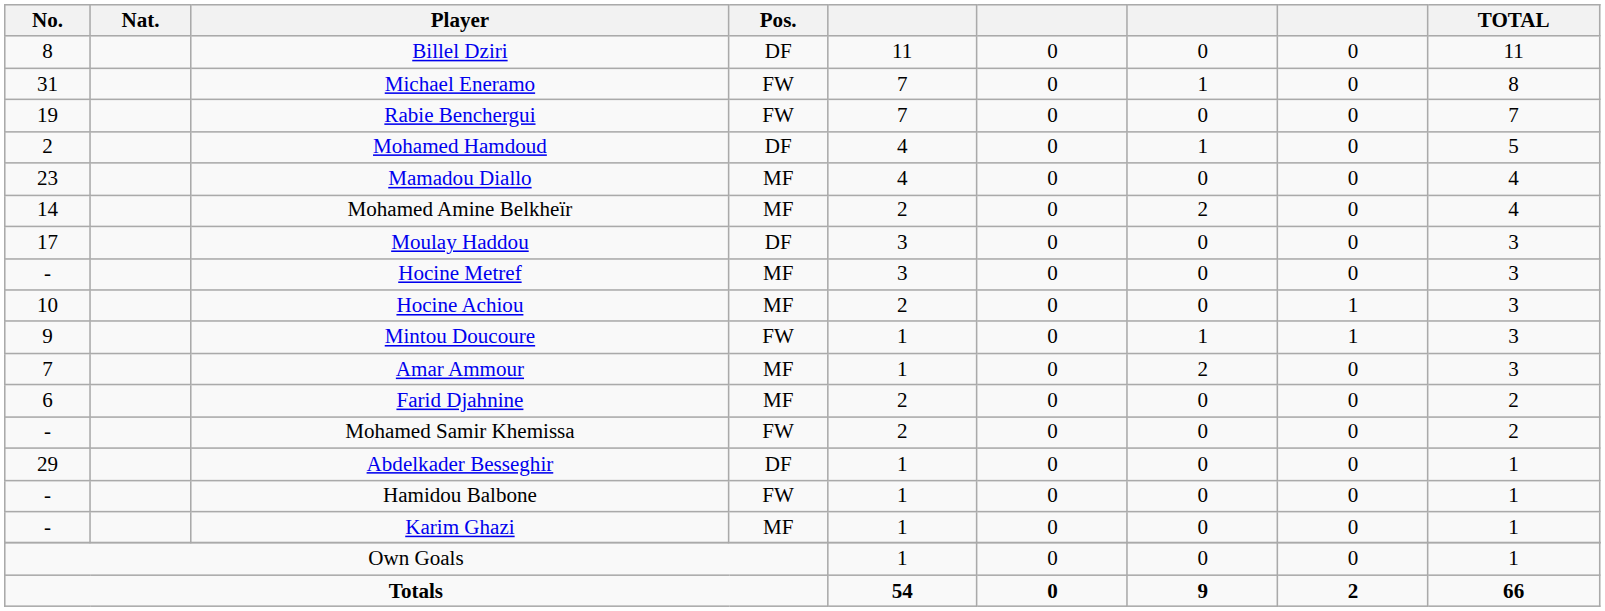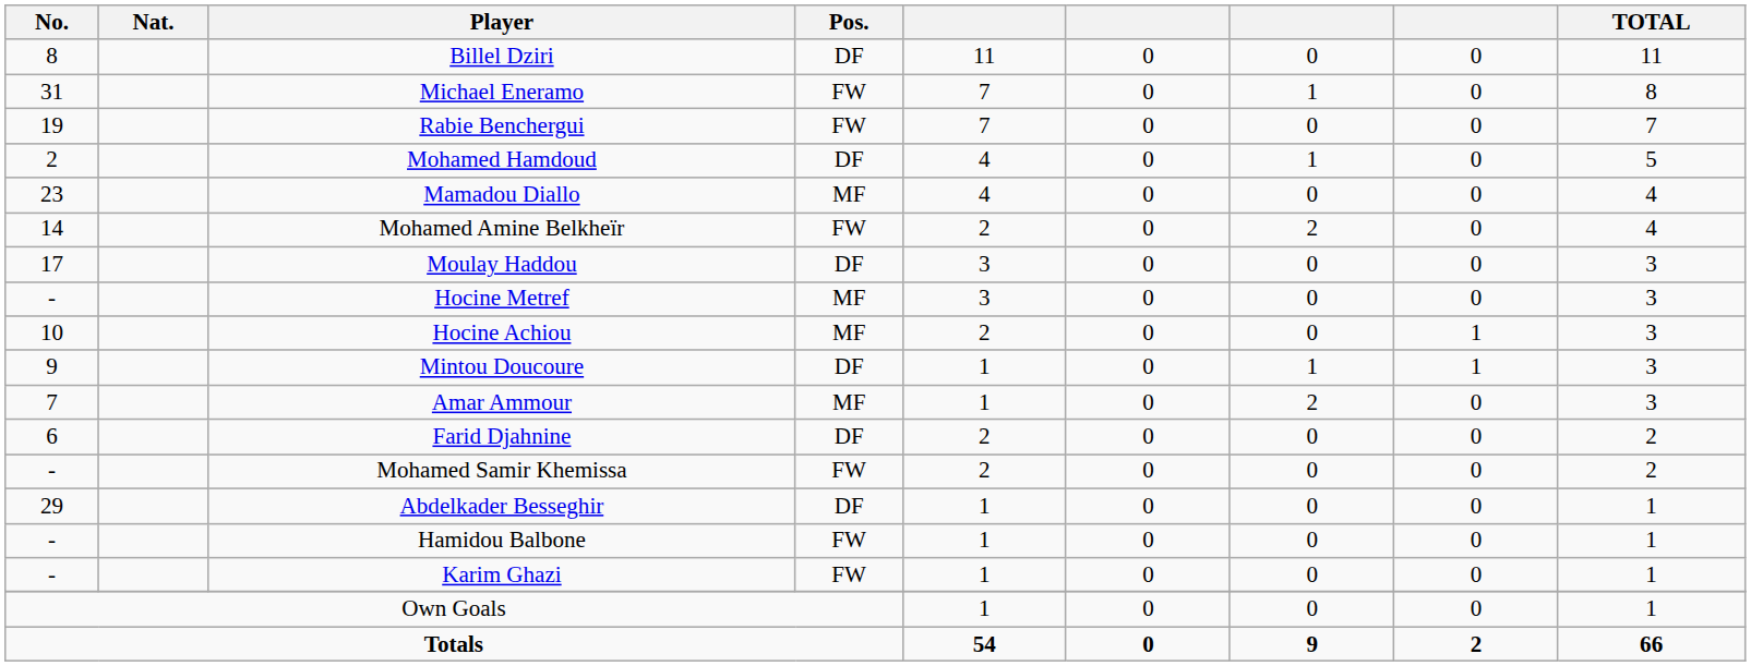 <table class="wikitable sortable alternance"  style="font-size:85%; text-align:center; line-height:14px; width:65%;">
 <tr>
 <th width=10>No.</th>
 <th width=10>Nat.</th>
 <th width=160>Player</th>
 <th width=10>Pos.</th>
 <th width=40></th>
 <th width=40></th>
 <th width=40></th>
 <th width=40></th>
 <th width=40>TOTAL</th>
 </tr>
 <tr>
 <td>8</td>
 <td></td>
 <td><a href='#'>Billel Dziri</a></td>
 <td>DF</td>
 <td>11</td>
 <td>0</td>
 <td>0</td>
 <td>0</td>
 <td>11</td>
 </tr>
 <tr>
 <td>31</td>
 <td></td>
 <td><a href='#'>Michael Eneramo</a></td>
 <td>FW</td>
 <td>7</td>
 <td>0</td>
 <td>1</td>
 <td>0</td>
 <td>8</td>
 </tr>
 <tr>
 <td>19</td>
 <td></td>
 <td><a href='#'>Rabie Benchergui</a></td>
 <td>FW</td>
 <td>7</td>
 <td>0</td>
 <td>0</td>
 <td>0</td>
 <td>7</td>
 </tr>
 <tr>
 <td>2</td>
 <td></td>
 <td><a href='#'>Mohamed Hamdoud</a></td>
 <td>DF</td>
 <td>4</td>
 <td>0</td>
 <td>1</td>
 <td>0</td>
 <td>5</td>
 </tr>
 <tr>
 <td>23</td>
 <td></td>
 <td><a href='#'>Mamadou Diallo</a></td>
 <td>MF</td>
 <td>4</td>
 <td>0</td>
 <td>0</td>
 <td>0</td>
 <td>4</td>
 </tr>
 <tr>
 <td>14</td>
 <td></td>
 <td>Mohamed Amine Belkheïr</td>
-<td>MF</td>
+<td>FW</td>
 <td>2</td>
 <td>0</td>
 <td>2</td>
 <td>0</td>
 <td>4</td>
 </tr>
 <tr>
 <td>17</td>
 <td></td>
 <td><a href='#'>Moulay Haddou</a></td>
 <td>DF</td>
 <td>3</td>
 <td>0</td>
 <td>0</td>
 <td>0</td>
 <td>3</td>
 </tr>
 <tr>
 <td>-</td>
 <td></td>
 <td><a href='#'>Hocine Metref</a></td>
 <td>MF</td>
 <td>3</td>
 <td>0</td>
 <td>0</td>
 <td>0</td>
 <td>3</td>
 </tr>
 <tr>
 <td>10</td>
 <td></td>
 <td><a href='#'>Hocine Achiou</a></td>
 <td>MF</td>
 <td>2</td>
 <td>0</td>
 <td>0</td>
 <td>1</td>
 <td>3</td>
 </tr>
 <tr>
 <td>9</td>
 <td></td>
 <td><a href='#'>Mintou Doucoure</a></td>
-<td>FW</td>
+<td>DF</td>
 <td>1</td>
 <td>0</td>
 <td>1</td>
 <td>1</td>
 <td>3</td>
 </tr>
 <tr>
 <td>7</td>
 <td></td>
 <td><a href='#'>Amar Ammour</a></td>
 <td>MF</td>
 <td>1</td>
 <td>0</td>
 <td>2</td>
 <td>0</td>
 <td>3</td>
 </tr>
 <tr>
 <td>6</td>
 <td></td>
 <td><a href='#'>Farid Djahnine</a></td>
-<td>MF</td>
+<td>DF</td>
 <td>2</td>
 <td>0</td>
 <td>0</td>
 <td>0</td>
 <td>2</td>
 </tr>
 <tr>
 <td>-</td>
 <td></td>
 <td>Mohamed Samir Khemissa</td>
 <td>FW</td>
 <td>2</td>
 <td>0</td>
 <td>0</td>
 <td>0</td>
 <td>2</td>
 </tr>
 <tr>
 <td>29</td>
 <td></td>
 <td><a href='#'>Abdelkader Besseghir</a></td>
 <td>DF</td>
 <td>1</td>
 <td>0</td>
 <td>0</td>
 <td>0</td>
 <td>1</td>
 </tr>
 <tr>
 <td>-</td>
 <td></td>
 <td>Hamidou Balbone</td>
 <td>FW</td>
 <td>1</td>
 <td>0</td>
 <td>0</td>
 <td>0</td>
 <td>1</td>
 </tr>
 <tr>
 <td>-</td>
 <td></td>
 <td><a href='#'>Karim Ghazi</a></td>
-<td>MF</td>
+<td>FW</td>
 <td>1</td>
 <td>0</td>
 <td>0</td>
 <td>0</td>
 <td>1</td>
 </tr>
 <tr>
 </tr>
 <tr class="sortbottom">
 <td colspan="4">Own Goals</td>
 <td>1</td>
 <td>0</td>
 <td>0</td>
 <td>0</td>
 <td>1</td>
 </tr>
 <tr class="sortbottom">
 <td colspan="4"><strong>Totals</strong></td>
 <td><strong>54</strong></td>
 <td><strong>0</strong></td>
 <td><strong>9</strong></td>
 <td><strong>2</strong></td>
 <td><strong>66</strong></td>
 </tr>
 </table>
